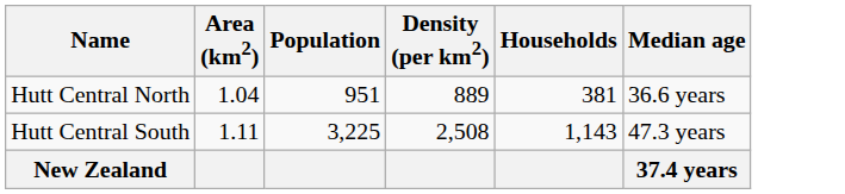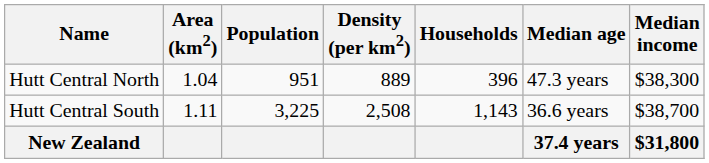 <table class="wikitable">
 <tr>
 <th>Name</th>
 <th>Area<br>(km<sup>2</sup>)</th>
 <th>Population</th>
 <th>Density<br>(per km<sup>2</sup>)</th>
 <th>Households</th>
 <th>Median age</th>
+<th>Median<br>income</th>
 </tr>
 <tr>
 <td>Hutt Central North</td>
 <td style="text-align:right;">1.04</td>
 <td style="text-align:right;">951</td>
 <td style="text-align:right;">889</td>
-<td style="text-align:right;">381</td>
-<td>36.6 years</td>
+<td style="text-align:right;">396</td>
+<td>47.3 years</td>
+<td>$38,300</td>
 </tr>
 <tr>
 <td>Hutt Central South</td>
 <td style="text-align:right;">1.11</td>
 <td style="text-align:right;">3,225</td>
 <td style="text-align:right;">2,508</td>
 <td style="text-align:right;">1,143</td>
-<td>47.3 years</td>
+<td>36.6 years</td>
+<td>$38,700</td>
 </tr>
 <tr>
 <th>New Zealand</th>
 <th></th>
 <th></th>
 <th></th>
 <th></th>
 <th>37.4 years</th>
+<th style="text-align:left;">$31,800</th>
 </tr>
 </table>
